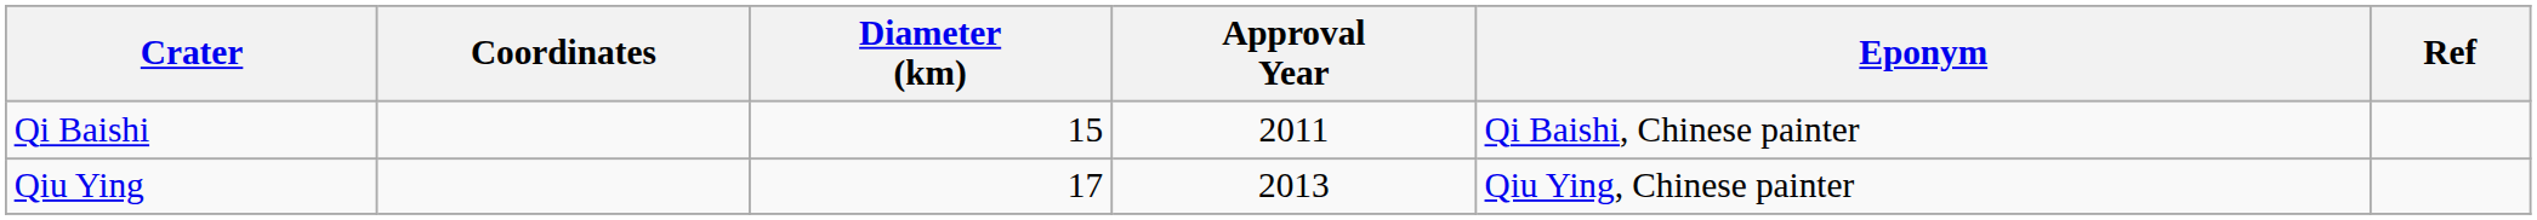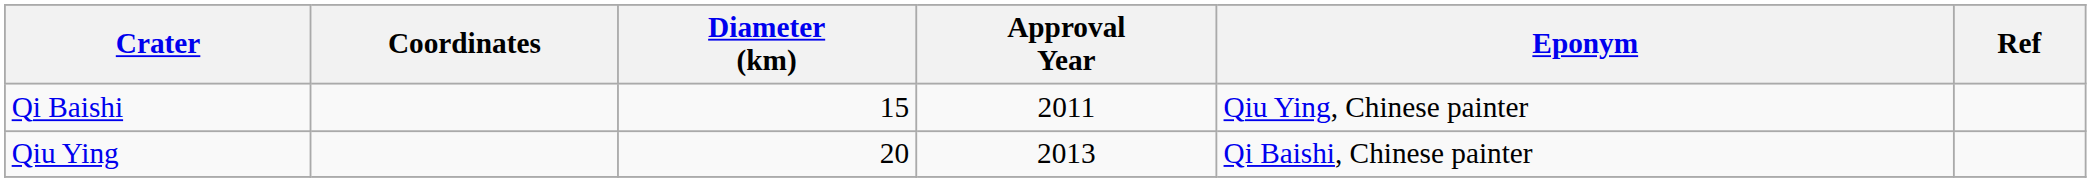 <table class="wikitable unsortable" style="min-width: 90%">
 <tr>
 <th style="width:10em"><a href='#'>Crater</a></th>
 <th style="width:10em">Coordinates</th>
 <th><a href='#'>Diameter</a><br>(km)</th>
 <th>Approval<br>Year</th>
 <th class="unsortable"><a href='#'>Eponym</a></th>
 <th class="unsortable">Ref</th>
 </tr>
 <tr id="Qi Baishi">
 <td><a href='#'>Qi Baishi</a></td>
 <td></td>
 <td align=right>15</td>
 <td align=center>2011</td>
-<td><a href='#'>Qi Baishi</a>, Chinese painter</td>
+<td><a href='#'>Qiu Ying</a>, Chinese painter</td>
 <td></td>
 </tr>
 <tr id="Qiu Ying">
 <td><a href='#'>Qiu Ying</a></td>
 <td></td>
-<td align=right>17</td>
+<td align=right>20</td>
 <td align=center>2013</td>
-<td><a href='#'>Qiu Ying</a>, Chinese painter</td>
+<td><a href='#'>Qi Baishi</a>, Chinese painter</td>
 <td></td>
 </tr>
 </table>
